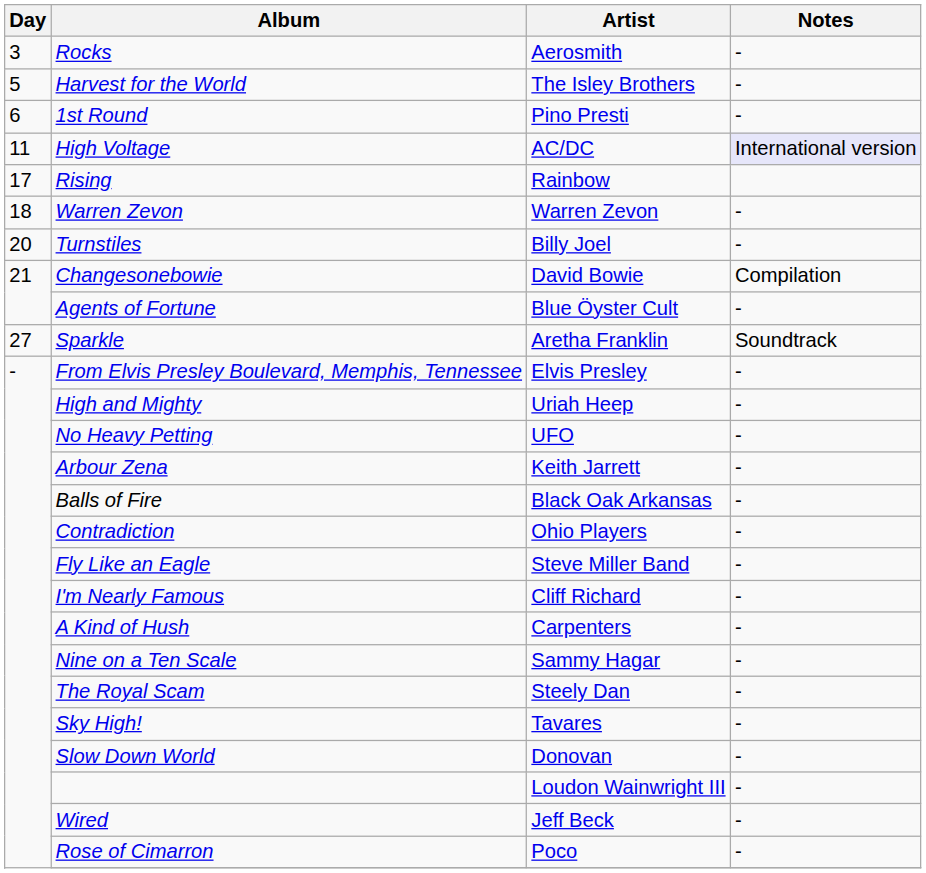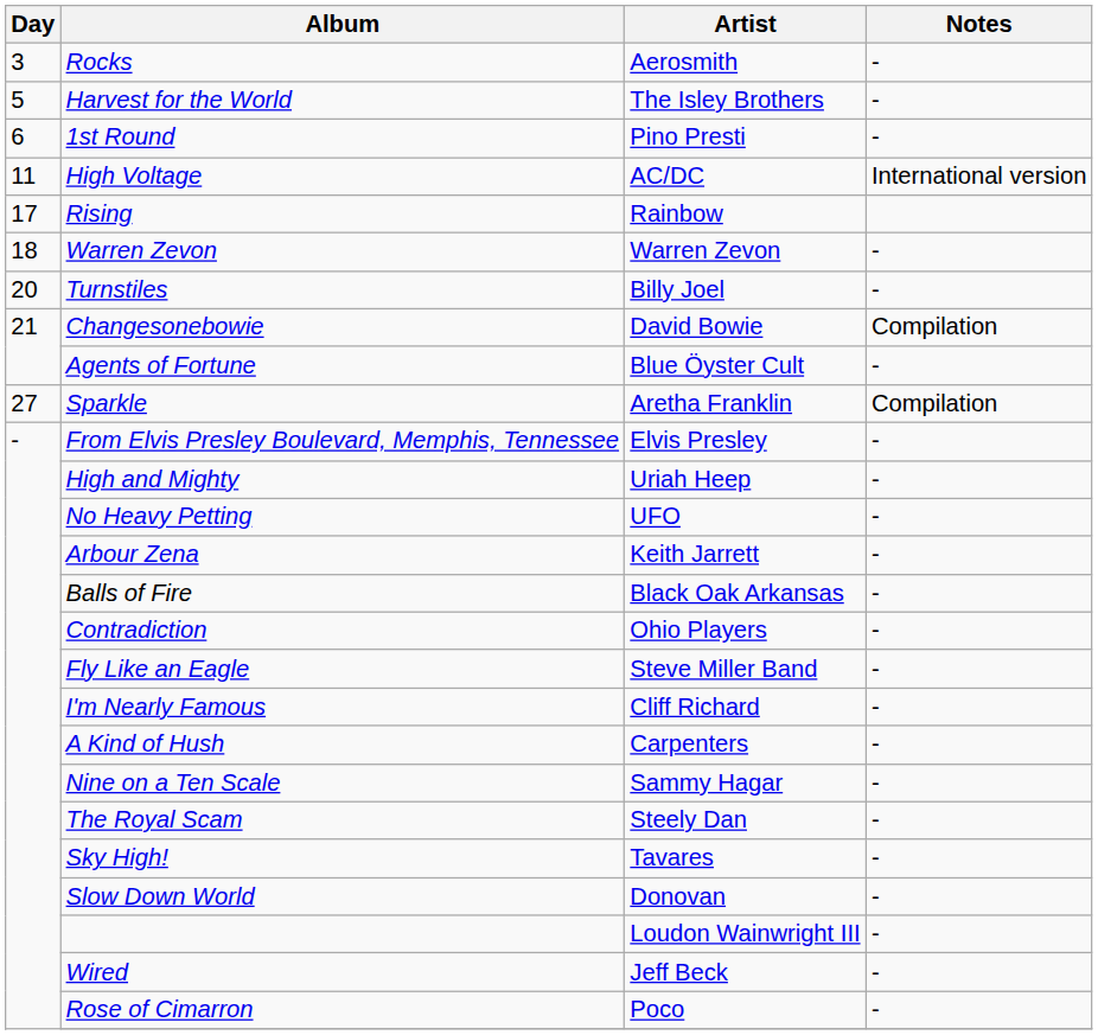 <table class="wikitable">
 <tr>
 <th>Day</th>
 <th>Album</th>
 <th>Artist</th>
 <th>Notes</th>
 </tr>
 <tr>
 <td style="vertical-align:top;">3</td>
 <td><em><a href='#'>Rocks</a></em></td>
 <td><a href='#'>Aerosmith</a></td>
 <td>-</td>
 </tr>
 <tr>
 <td style="vertical-align:top;">5</td>
 <td><em><a href='#'>Harvest for the World</a></em></td>
 <td><a href='#'>The Isley Brothers</a></td>
 <td>-</td>
 </tr>
 <tr>
 <td style="vertical-align:top;">6</td>
 <td><em><a href='#'>1st Round</a></em></td>
 <td><a href='#'>Pino Presti</a></td>
 <td>-</td>
 </tr>
 <tr>
 <td style="vertical-align:top;">11</td>
 <td><em><a href='#'>High Voltage</a></em></td>
 <td><a href='#'>AC/DC</a></td>
-<td style="background: lavender;">International version</td>
+<td>International version</td>
 </tr>
 <tr>
 <td style="vertical-align:top;">17</td>
 <td><em><a href='#'>Rising</a></em></td>
 <td><a href='#'>Rainbow</a></td>
 <td></td>
 </tr>
 <tr>
 <td rowspan="1" style="vertical-align:top;">18</td>
 <td><em><a href='#'>Warren Zevon</a></em></td>
 <td><a href='#'>Warren Zevon</a></td>
 <td>-</td>
 </tr>
 <tr>
 <td style="vertical-align:top;">20</td>
 <td><em><a href='#'>Turnstiles</a></em></td>
 <td><a href='#'>Billy Joel</a></td>
 <td>-</td>
 </tr>
 <tr>
 <td rowspan="2" style="vertical-align:top;">21</td>
 <td><em><a href='#'>Changesonebowie</a></em></td>
 <td><a href='#'>David Bowie</a></td>
 <td>Compilation</td>
 </tr>
 <tr>
 <td><em><a href='#'>Agents of Fortune</a></em></td>
 <td><a href='#'>Blue Öyster Cult</a></td>
 <td>-</td>
 </tr>
 <tr>
 <td style="vertical-align:top;">27</td>
 <td><em><a href='#'>Sparkle</a></em></td>
 <td><a href='#'>Aretha Franklin</a></td>
-<td>Soundtrack</td>
+<td>Compilation</td>
 </tr>
 <tr>
 <td rowspan="18" style="vertical-align:top;">-</td>
 <td><em><a href='#'>From Elvis Presley Boulevard, Memphis, Tennessee</a></em></td>
 <td><a href='#'>Elvis Presley</a></td>
 <td>-</td>
 </tr>
 <tr>
 <td><em><a href='#'>High and Mighty</a></em></td>
 <td><a href='#'>Uriah Heep</a></td>
 <td>-</td>
 </tr>
 <tr>
 <td><em><a href='#'>No Heavy Petting</a></em></td>
 <td><a href='#'>UFO</a></td>
 <td>-</td>
 </tr>
 <tr>
 <td><em><a href='#'>Arbour Zena</a></em></td>
 <td><a href='#'>Keith Jarrett</a></td>
 <td>-</td>
 </tr>
 <tr>
 <td><em>Balls of Fire</em></td>
 <td><a href='#'>Black Oak Arkansas</a></td>
 <td>-</td>
 </tr>
 <tr>
 <td><em><a href='#'>Contradiction</a></em></td>
 <td><a href='#'>Ohio Players</a></td>
 <td>-</td>
 </tr>
 <tr>
 <td><em><a href='#'>Fly Like an Eagle</a></em></td>
 <td><a href='#'>Steve Miller Band</a></td>
 <td>-</td>
 </tr>
 <tr>
 <td><em><a href='#'>I'm Nearly Famous</a></em></td>
 <td><a href='#'>Cliff Richard</a></td>
 <td>-</td>
 </tr>
 <tr>
 <td><em><a href='#'>A Kind of Hush</a></em></td>
 <td><a href='#'>Carpenters</a></td>
 <td>-</td>
 </tr>
 <tr>
 <td><em><a href='#'>Nine on a Ten Scale</a></em></td>
 <td><a href='#'>Sammy Hagar</a></td>
 <td>-</td>
 </tr>
 <tr>
 <td><em><a href='#'>The Royal Scam</a></em></td>
 <td><a href='#'>Steely Dan</a></td>
 <td>-</td>
 </tr>
 <tr>
 <td><em><a href='#'>Sky High!</a></em></td>
 <td><a href='#'>Tavares</a></td>
 <td>-</td>
 </tr>
 <tr>
 <td><em><a href='#'>Slow Down World</a></em></td>
 <td><a href='#'>Donovan</a></td>
 <td>-</td>
 </tr>
 <tr>
 <td><em><a href='#'></a></em></td>
 <td><a href='#'>Loudon Wainwright III</a></td>
 <td>-</td>
 </tr>
 <tr>
 <td><em><a href='#'>Wired</a></em></td>
 <td><a href='#'>Jeff Beck</a></td>
 <td>-</td>
 </tr>
 <tr>
 <td><em><a href='#'>Rose of Cimarron</a></em></td>
 <td><a href='#'>Poco</a></td>
 <td>-</td>
 </tr>
 <tr>
 </tr>
 </table>
